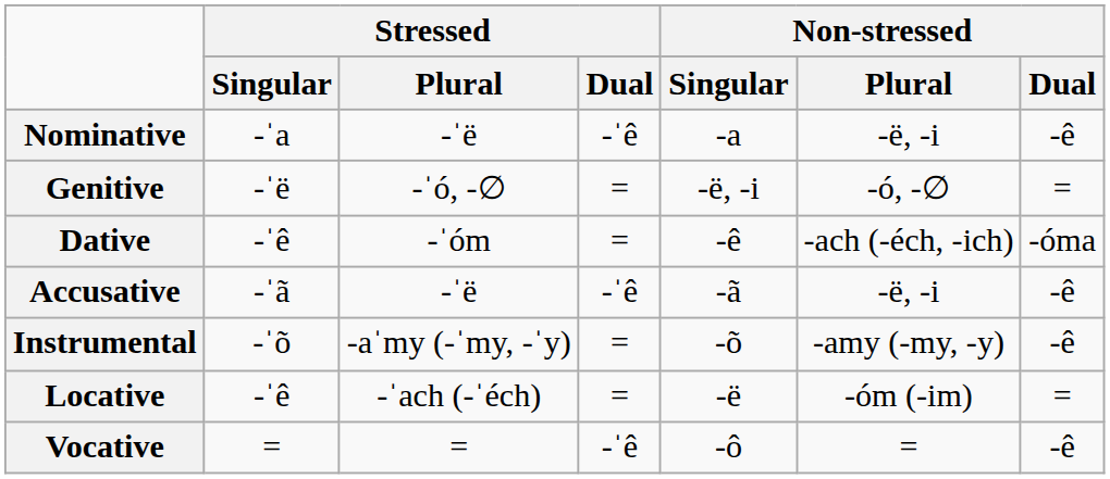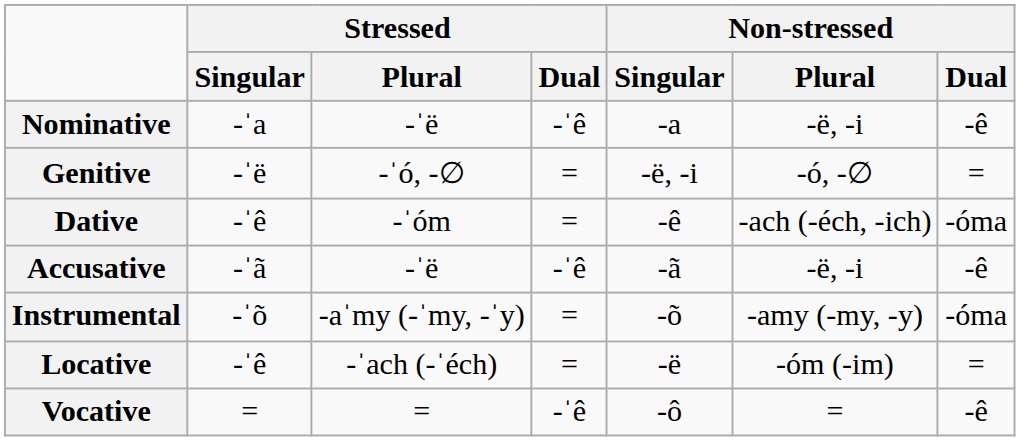 <table class="wikitable" style="text-align:center;">
 <tr>
 <td rowspan="2"></td>
 <th colspan="3">Stressed</th>
 <th colspan="3">Non-stressed</th>
 </tr>
 <tr>
 <th>Singular</th>
 <th>Plural</th>
 <th>Dual</th>
 <th>Singular</th>
 <th>Plural</th>
 <th>Dual</th>
 </tr>
 <tr>
 <th>Nominative</th>
 <td>-ˈa</td>
 <td>-ˈë</td>
 <td>-ˈê</td>
 <td>-a</td>
 <td>-ë, -i</td>
 <td>-ê</td>
 </tr>
 <tr>
 <th>Genitive</th>
 <td>-ˈë</td>
 <td>-ˈó, -∅</td>
 <td>= </td>
 <td>-ë, -i</td>
 <td>-ó, -∅</td>
 <td>= </td>
 </tr>
 <tr>
 <th>Dative</th>
 <td>-ˈê</td>
 <td>-ˈóm</td>
 <td>= </td>
 <td>-ê</td>
 <td>-ach (-éch, -ich)</td>
 <td>-óma</td>
 </tr>
 <tr>
 <th>Accusative</th>
 <td>-ˈã</td>
 <td>-ˈë</td>
 <td>-ˈê</td>
 <td>-ã</td>
 <td>-ë, -i</td>
 <td>-ê</td>
 </tr>
 <tr>
 <th>Instrumental</th>
 <td>-ˈõ</td>
 <td>-aˈmy (-ˈmy, -ˈy)</td>
 <td>= </td>
 <td>-õ</td>
 <td>-amy (-my, -y)</td>
-<td>-ê</td>
+<td>-óma</td>
 </tr>
 <tr>
 <th>Locative</th>
 <td>-ˈê</td>
 <td>-ˈach (-ˈéch)</td>
 <td>= </td>
 <td>-ë</td>
 <td>-óm (-im)</td>
 <td>= </td>
 </tr>
 <tr>
 <th>Vocative</th>
 <td>= </td>
 <td>= </td>
 <td>-ˈê</td>
 <td>-ô</td>
 <td>= </td>
 <td>-ê</td>
 </tr>
 </table>
